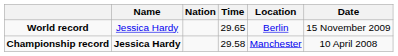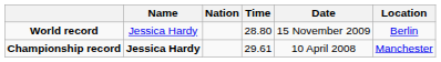 <table class=wikitable style=text-align:center>
 <tr>
 <th></th>
 <th>Name</th>
 <th>Nation</th>
 <th>Time</th>
+<th>Date</th>
 <th>Location</th>
-<th>Date</th>
 </tr>
 <tr>
 <td><strong>World record</strong></td>
 <td><a href='#'>Jessica Hardy</a></td>
 <td></td>
-<td align=left>29.65</td>
+<td align=left>28.80</td>
+<td>15 November 2009</td>
 <td><a href='#'>Berlin</a></td>
-<td>15 November 2009</td>
 </tr>
 <tr>
 <td><strong>Championship record</strong></td>
 <td><strong>Jessica Hardy</strong></td>
 <td></td>
-<td align=left>29.58</td>
+<td align=left>29.61</td>
+<td>10 April 2008</td>
 <td><a href='#'>Manchester</a></td>
-<td>10 April 2008</td>
 </tr>
 </table>
